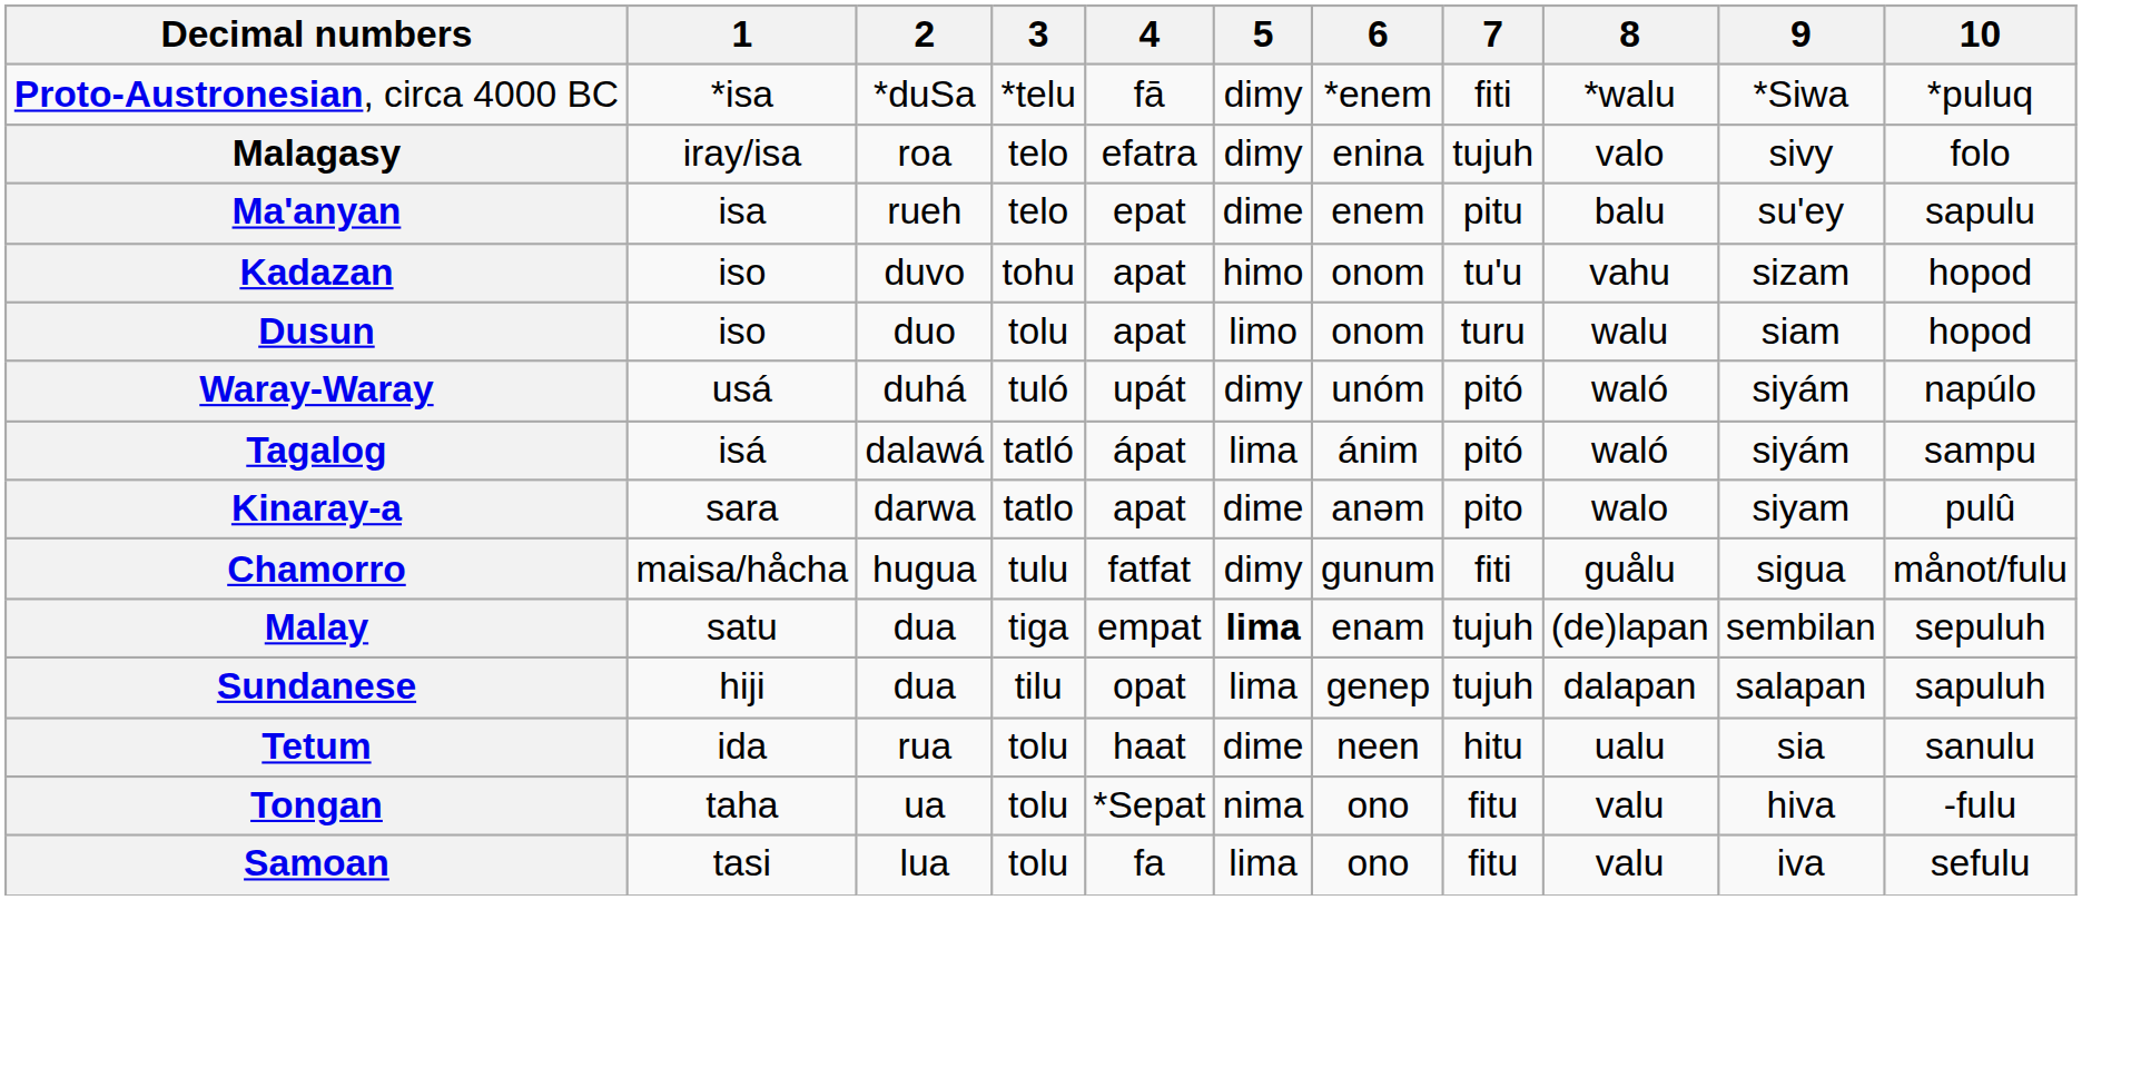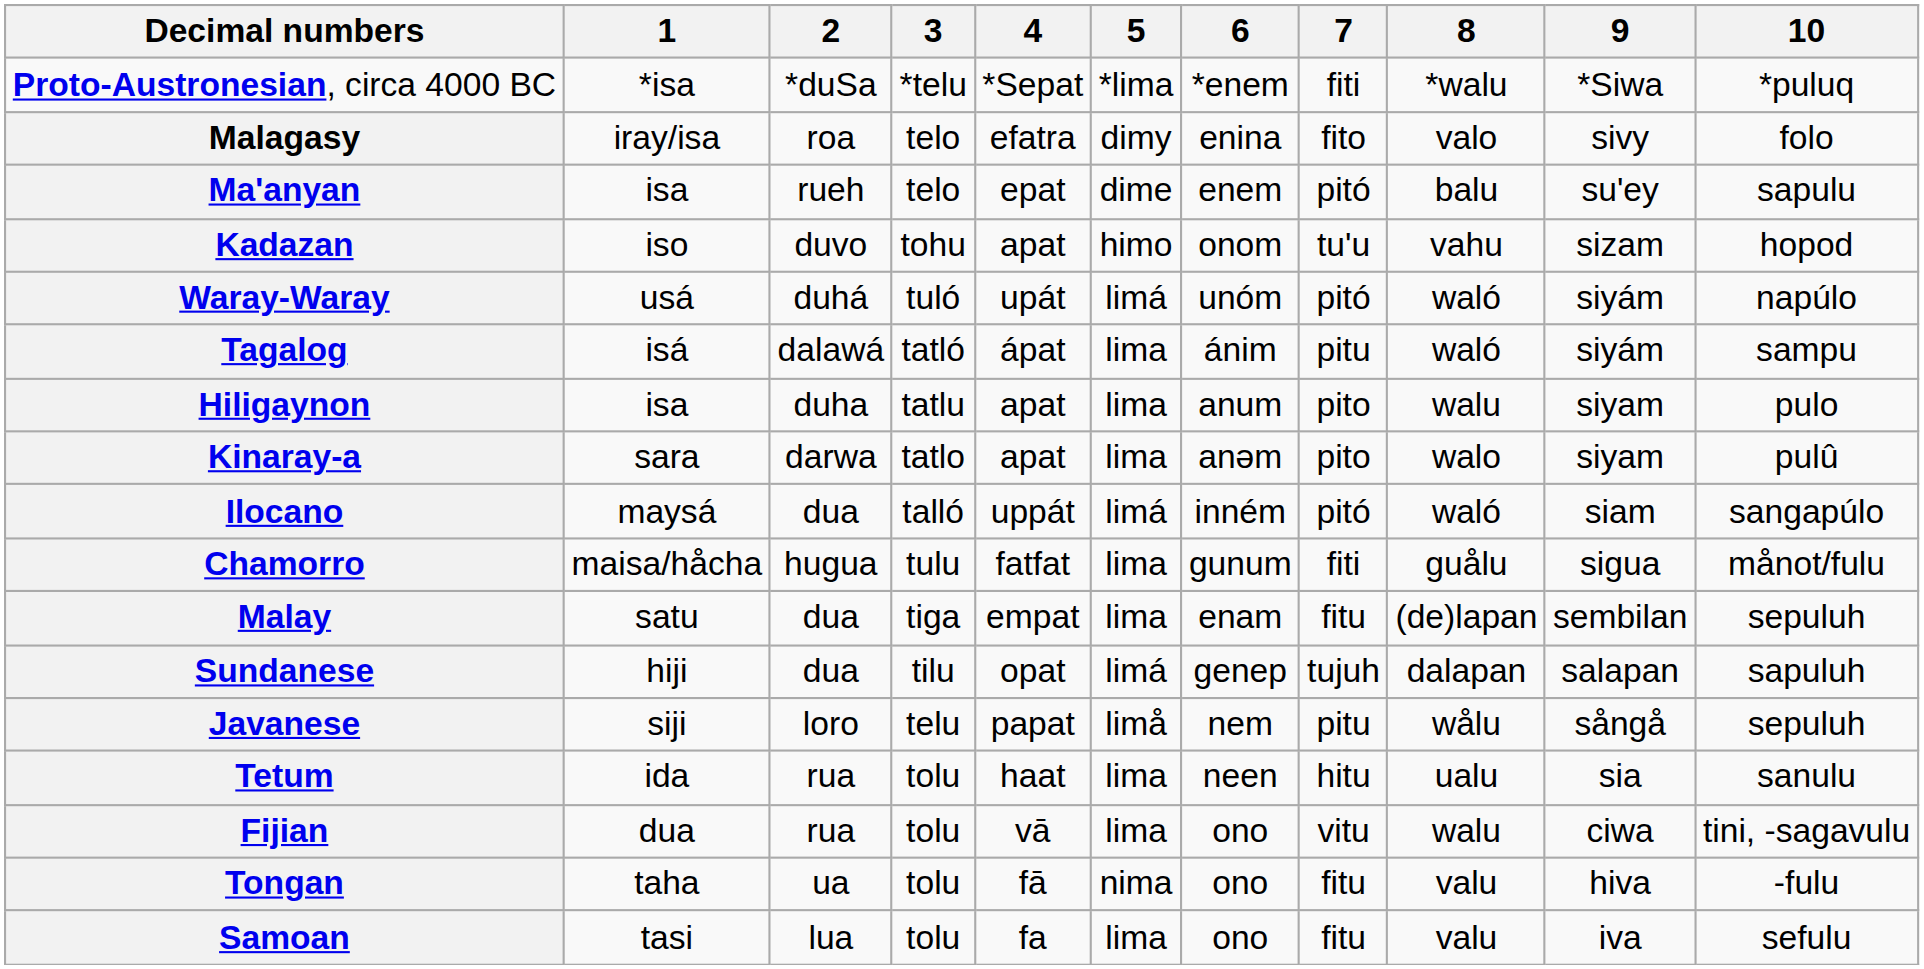 <table class="wikitable" style=text-align:center>
 <tr>
 <th>Decimal numbers</th>
 <th>1</th>
 <th>2</th>
 <th>3</th>
 <th>4</th>
 <th>5</th>
 <th>6</th>
 <th>7</th>
 <th>8</th>
 <th>9</th>
 <th>10</th>
 </tr>
 <tr>
 <td><strong><a href='#'>Proto-Austronesian</a></strong>, circa 4000 BC</td>
 <td>*isa</td>
 <td>*duSa</td>
 <td>*telu</td>
-<td>fā</td>
-<td>dimy</td>
+<td>*Sepat</td>
+<td>*lima</td>
 <td>*enem</td>
 <td>fiti</td>
 <td>*walu</td>
 <td>*Siwa</td>
 <td>*puluq</td>
 </tr>
 <tr>
 <th>Malagasy</th>
 <td>iray/isa</td>
 <td>roa</td>
 <td>telo</td>
 <td>efatra</td>
 <td>dimy</td>
 <td>enina</td>
-<td>tujuh</td>
+<td>fito</td>
 <td>valo</td>
 <td>sivy</td>
 <td>folo</td>
 </tr>
 <tr>
 <th><a href='#'>Ma'anyan</a></th>
 <td>isa</td>
 <td>rueh</td>
 <td>telo</td>
 <td>epat</td>
 <td>dime</td>
 <td>enem</td>
-<td>pitu</td>
+<td>pitó</td>
 <td>balu</td>
 <td>su'ey</td>
 <td>sapulu</td>
 </tr>
 <tr>
 <th><a href='#'>Kadazan</a></th>
 <td>iso</td>
 <td>duvo</td>
 <td>tohu</td>
 <td>apat</td>
 <td>himo</td>
 <td>onom</td>
 <td>tu'u</td>
 <td>vahu</td>
 <td>sizam</td>
 <td>hopod</td>
 </tr>
 <tr>
-<th><a href='#'>Dusun</a></th>
-<td>iso</td>
-<td>duo</td>
-<td>tolu</td>
-<td>apat</td>
-<td>limo</td>
-<td>onom</td>
-<td>turu</td>
-<td>walu</td>
-<td>siam</td>
-<td>hopod</td>
-</tr>
-<tr>
 <th><a href='#'>Waray-Waray</a></th>
 <td>usá</td>
 <td>duhá</td>
 <td>tuló</td>
 <td>upát</td>
-<td>dimy</td>
+<td>limá</td>
 <td>unóm</td>
 <td>pitó</td>
 <td>waló</td>
 <td>siyám</td>
 <td>napúlo</td>
 </tr>
 <tr>
 <th><a href='#'>Tagalog</a></th>
 <td>isá</td>
 <td>dalawá</td>
 <td>tatló</td>
 <td>ápat</td>
 <td>lima</td>
 <td>ánim</td>
-<td>pitó</td>
+<td>pitu</td>
 <td>waló</td>
 <td>siyám</td>
 <td>sampu</td>
+</tr>
+<tr>
+<th><a href='#'>Hiligaynon</a></th>
+<td>isa</td>
+<td>duha</td>
+<td>tatlu</td>
+<td>apat</td>
+<td>lima</td>
+<td>anum</td>
+<td>pito</td>
+<td>walu</td>
+<td>siyam</td>
+<td>pulo</td>
 </tr>
 <tr>
 <th><a href='#'>Kinaray-a</a></th>
 <td>sara</td>
 <td>darwa</td>
 <td>tatlo</td>
 <td>apat</td>
-<td>dime</td>
+<td>lima</td>
 <td>anəm</td>
 <td>pito</td>
 <td>walo</td>
 <td>siyam</td>
 <td>pulû</td>
 </tr>
 <tr>
+<th><a href='#'>Ilocano</a></th>
+<td>maysá</td>
+<td>dua</td>
+<td>talló</td>
+<td>uppát</td>
+<td>limá</td>
+<td>inném</td>
+<td>pitó</td>
+<td>waló</td>
+<td>siam</td>
+<td>sangapúlo</td>
+</tr>
+<tr>
 <th><a href='#'>Chamorro</a></th>
 <td>maisa/håcha</td>
 <td>hugua</td>
 <td>tulu</td>
 <td>fatfat</td>
-<td>dimy</td>
+<td>lima</td>
 <td>gunum</td>
 <td>fiti</td>
 <td>guålu</td>
 <td>sigua</td>
 <td>månot/fulu</td>
 </tr>
 <tr>
 <th><a href='#'>Malay</a><br></th>
 <td>satu</td>
 <td>dua</td>
 <td>tiga</td>
 <td>empat</td>
-<td><strong>lima</strong></td>
+<td>lima</td>
 <td>enam</td>
-<td>tujuh</td>
+<td>fitu</td>
 <td>(de)lapan</td>
 <td>sembilan</td>
 <td>sepuluh</td>
 </tr>
 <tr>
 <th><a href='#'>Sundanese</a></th>
 <td>hiji</td>
 <td>dua</td>
 <td>tilu</td>
 <td>opat</td>
-<td>lima</td>
+<td>limá</td>
 <td>genep</td>
 <td>tujuh</td>
 <td>dalapan</td>
 <td>salapan</td>
 <td>sapuluh</td>
 </tr>
 <tr>
+<th><a href='#'>Javanese</a></th>
+<td>siji</td>
+<td>loro</td>
+<td>telu</td>
+<td>papat</td>
+<td>limå</td>
+<td>nem</td>
+<td>pitu</td>
+<td>wålu</td>
+<td>sångå</td>
+<td>sepuluh</td>
+</tr>
+<tr>
 <th><a href='#'>Tetum</a></th>
 <td>ida</td>
 <td>rua</td>
 <td>tolu</td>
 <td>haat</td>
-<td>dime</td>
+<td>lima</td>
 <td>neen</td>
 <td>hitu</td>
 <td>ualu</td>
 <td>sia</td>
 <td>sanulu</td>
 </tr>
 <tr>
+<th><a href='#'>Fijian</a></th>
+<td>dua</td>
+<td>rua</td>
+<td>tolu</td>
+<td>vā</td>
+<td>lima</td>
+<td>ono</td>
+<td>vitu</td>
+<td>walu</td>
+<td>ciwa</td>
+<td>tini, -sagavulu</td>
+</tr>
+<tr>
 <th><a href='#'>Tongan</a></th>
 <td>taha</td>
 <td>ua</td>
 <td>tolu</td>
-<td>*Sepat</td>
+<td>fā</td>
 <td>nima</td>
 <td>ono</td>
 <td>fitu</td>
 <td>valu</td>
 <td>hiva</td>
 <td>-fulu</td>
 </tr>
 <tr>
 <th><a href='#'>Samoan</a></th>
 <td>tasi</td>
 <td>lua</td>
 <td>tolu</td>
 <td>fa</td>
 <td>lima</td>
 <td>ono</td>
 <td>fitu</td>
 <td>valu</td>
 <td>iva</td>
 <td>sefulu</td>
 </tr>
 </table>
